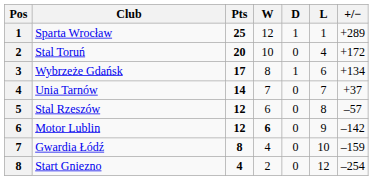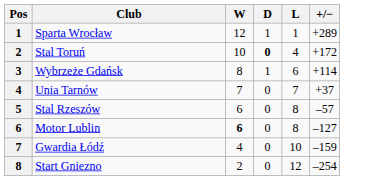 <table class="wikitable">
 <tr>
 <th width=30>Pos</th>
 <th width=250>Club</th>
-<th width=30>Pts</th>
 <th width=30>W</th>
 <th width=30>D</th>
 <th width=30>L</th>
 <th width=30>+/−</th>
 </tr>
 <tr align=center>
 <th>1</th>
 <td align=left><a href='#'>Sparta Wrocław</a></td>
-<td><strong>25</strong></td>
 <td>12</td>
 <td>1</td>
 <td>1</td>
 <td>+289</td>
 </tr>
 <tr align=center>
 <th>2</th>
 <td align=left><a href='#'>Stal Toruń</a></td>
-<td><strong>20</strong></td>
 <td>10</td>
-<td>0</td>
+<td><strong>0</strong></td>
 <td>4</td>
 <td>+172</td>
 </tr>
 <tr align=center>
 <th>3</th>
 <td align=left><a href='#'>Wybrzeże Gdańsk</a></td>
-<td><strong>17</strong></td>
 <td>8</td>
 <td>1</td>
 <td>6</td>
-<td>+134</td>
+<td>+114</td>
 </tr>
 <tr align=center>
 <th>4</th>
 <td align=left><a href='#'>Unia Tarnów</a></td>
-<td><strong>14</strong></td>
 <td>7</td>
 <td>0</td>
 <td>7</td>
 <td>+37</td>
 </tr>
 <tr align=center>
 <th>5</th>
 <td align=left><a href='#'>Stal Rzeszów</a></td>
-<td><strong>12</strong></td>
 <td>6</td>
 <td>0</td>
 <td>8</td>
 <td>–57</td>
 </tr>
 <tr align=center>
 <th>6</th>
 <td align=left><a href='#'>Motor Lublin</a></td>
-<td><strong>12</strong></td>
 <td><strong>6</strong></td>
 <td>0</td>
-<td>9</td>
-<td>–142</td>
+<td>8</td>
+<td>–127</td>
 </tr>
 <tr align=center>
 <th>7</th>
 <td align=left><a href='#'>Gwardia Łódź</a></td>
-<td><strong>8</strong></td>
 <td>4</td>
 <td>0</td>
 <td>10</td>
 <td>–159</td>
 </tr>
 <tr align=center>
 <th>8</th>
 <td align=left><a href='#'>Start Gniezno</a></td>
-<td><strong>4</strong></td>
 <td>2</td>
 <td>0</td>
 <td>12</td>
 <td>–254</td>
 </tr>
 </table>
